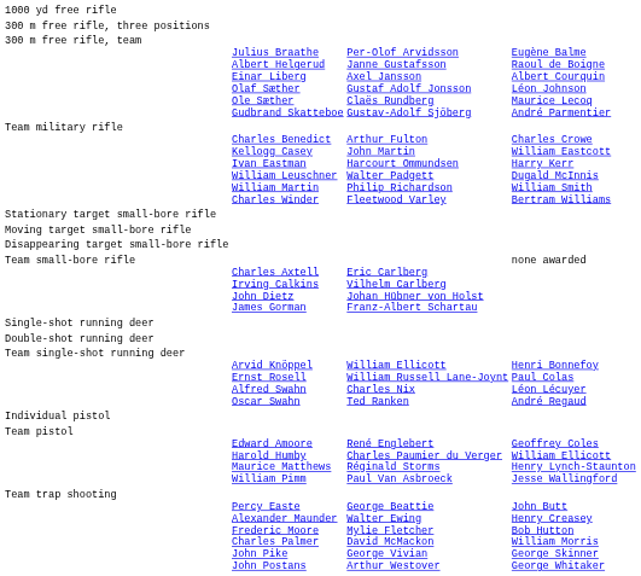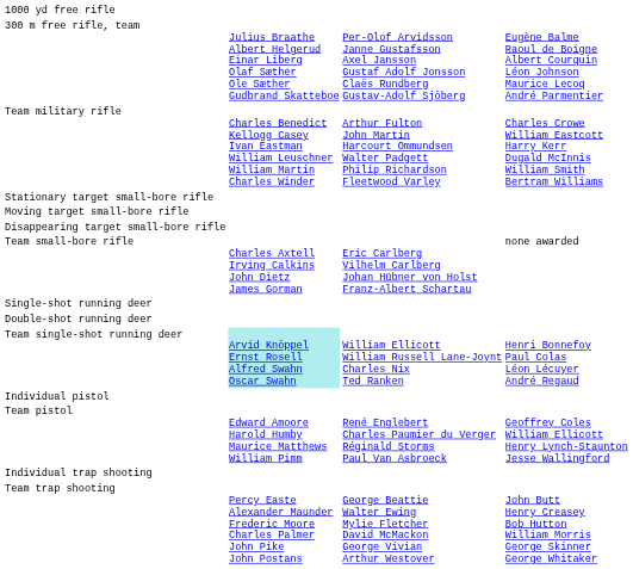 <table>
 <tr>
 <td>1000 yd free rifle<br></td>
-<td></td>
-<td></td>
-<td></td>
-</tr>
-<tr>
-<td>300 m free rifle, three positions<br></td>
 <td></td>
 <td></td>
 <td></td>
 </tr>
 <tr valign="top">
 <td>300 m  free rifle, team<br></td>
 <td><br><a href='#'>Julius Braathe</a><br><a href='#'>Albert Helgerud</a><br><a href='#'>Einar Liberg</a><br><a href='#'>Olaf Sæther</a><br><a href='#'>Ole Sæther</a><br><a href='#'>Gudbrand Skatteboe</a></td>
 <td><br><a href='#'>Per-Olof Arvidsson</a><br><a href='#'>Janne Gustafsson</a><br><a href='#'>Axel Jansson</a><br><a href='#'>Gustaf Adolf Jonsson</a><br><a href='#'>Claës Rundberg</a><br><a href='#'>Gustav-Adolf Sjöberg</a></td>
 <td><br><a href='#'>Eugène Balme</a><br><a href='#'>Raoul de Boigne</a><br><a href='#'>Albert Courquin</a><br><a href='#'>Léon Johnson</a><br><a href='#'>Maurice Lecoq</a><br><a href='#'>André Parmentier</a></td>
 </tr>
 <tr valign="top">
 <td>Team military rifle<br></td>
 <td><br><a href='#'>Charles Benedict</a><br><a href='#'>Kellogg Casey</a><br><a href='#'>Ivan Eastman</a><br><a href='#'>William Leuschner</a><br><a href='#'>William Martin</a><br><a href='#'>Charles Winder</a></td>
 <td><br><a href='#'>Arthur Fulton</a><br><a href='#'>John Martin</a><br><a href='#'>Harcourt Ommundsen</a><br><a href='#'>Walter Padgett</a><br><a href='#'>Philip Richardson</a><br><a href='#'>Fleetwood Varley</a></td>
 <td><br><a href='#'>Charles Crowe</a><br><a href='#'>William Eastcott</a><br><a href='#'>Harry Kerr</a><br><a href='#'>Dugald McInnis</a><br><a href='#'>William Smith</a><br><a href='#'>Bertram Williams</a></td>
 </tr>
 <tr>
 <td>Stationary target small-bore rifle<br></td>
 <td></td>
 <td></td>
 <td></td>
 </tr>
 <tr>
 <td>Moving target small-bore rifle<br></td>
 <td></td>
 <td></td>
 <td></td>
 </tr>
 <tr>
 <td>Disappearing target small-bore rifle<br></td>
 <td></td>
 <td></td>
 <td></td>
 </tr>
 <tr valign="top">
 <td>Team small-bore rifle<br></td>
 <td><br><a href='#'>Charles Axtell</a><br><a href='#'>Irving Calkins</a><br><a href='#'>John Dietz</a><br><a href='#'>James Gorman</a></td>
 <td><br><a href='#'>Eric Carlberg</a><br><a href='#'>Vilhelm Carlberg</a><br><a href='#'>Johan Hübner von Holst</a><br><a href='#'>Franz-Albert Schartau</a></td>
 <td>none awarded</td>
 </tr>
 <tr>
 <td>Single-shot running deer<br></td>
 <td></td>
 <td></td>
 <td></td>
 </tr>
 <tr>
 <td>Double-shot running deer<br></td>
 <td></td>
 <td></td>
 <td></td>
 </tr>
 <tr valign="top">
 <td>Team single-shot running deer<br></td>
-<td><br><a href='#'>Arvid Knöppel</a><br><a href='#'>Ernst Rosell</a><br><a href='#'>Alfred Swahn</a><br><a href='#'>Oscar Swahn</a></td>
+<td style="background: paleturquoise;"><br><a href='#'>Arvid Knöppel</a><br><a href='#'>Ernst Rosell</a><br><a href='#'>Alfred Swahn</a><br><a href='#'>Oscar Swahn</a></td>
 <td><br><a href='#'>William Ellicott</a><br><a href='#'>William Russell Lane-Joynt</a><br><a href='#'>Charles Nix</a><br><a href='#'>Ted Ranken</a></td>
 <td><br><a href='#'>Henri Bonnefoy</a><br><a href='#'>Paul Colas</a><br><a href='#'>Léon Lécuyer</a><br><a href='#'>André Regaud</a></td>
 </tr>
 <tr>
 <td>Individual pistol<br></td>
 <td></td>
 <td></td>
 <td></td>
 </tr>
 <tr valign="top">
 <td>Team pistol<br></td>
 <td><br><a href='#'>Edward Amoore</a><br><a href='#'>Harold Humby</a><br><a href='#'>Maurice Matthews</a><br><a href='#'>William Pimm</a></td>
 <td><br><a href='#'>René Englebert</a><br><a href='#'>Charles Paumier du Verger</a><br><a href='#'>Réginald Storms</a><br><a href='#'>Paul Van Asbroeck</a></td>
 <td><br><a href='#'>Geoffrey Coles</a><br><a href='#'>William Ellicott</a><br><a href='#'>Henry Lynch-Staunton</a><br><a href='#'>Jesse Wallingford</a></td>
 </tr>
+<tr>
+<td>Individual trap shooting<br></td>
+<td></td>
+<td></td>
+<td> <br> </td>
+</tr>
 <tr valign="top">
 <td>Team trap shooting<br></td>
 <td><br><a href='#'>Percy Easte</a><br><a href='#'>Alexander Maunder</a><br><a href='#'>Frederic Moore</a><br><a href='#'>Charles Palmer</a><br><a href='#'>John Pike</a><br><a href='#'>John Postans</a></td>
 <td><br><a href='#'>George Beattie</a><br><a href='#'>Walter Ewing</a><br><a href='#'>Mylie Fletcher</a><br><a href='#'>David McMackon</a><br><a href='#'>George Vivian</a><br><a href='#'>Arthur Westover</a></td>
 <td><br><a href='#'>John Butt</a><br><a href='#'>Henry Creasey</a><br><a href='#'>Bob Hutton</a><br><a href='#'>William Morris</a><br><a href='#'>George Skinner</a><br><a href='#'>George Whitaker</a></td>
 </tr>
 </table>
